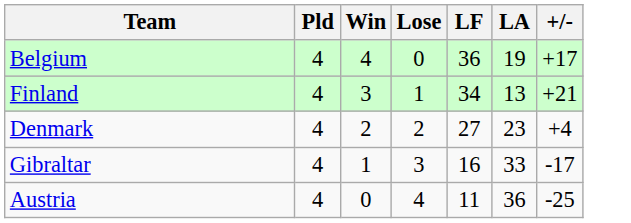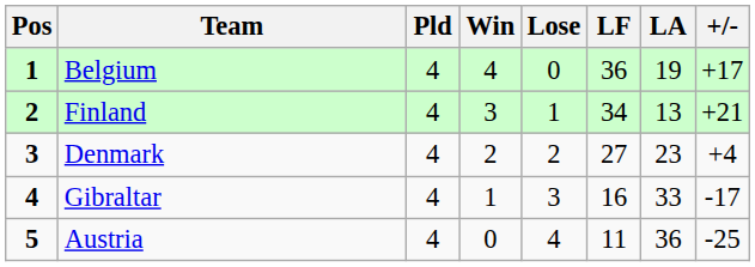 <table class="wikitable" style="font-size: 100%">
 <tr>
+<th width=20>Pos</th>
 <th width=200>Team</th>
 <th width=25>Pld</th>
 <th width=25>Win</th>
 <th width=25>Lose</th>
 <th width=25>LF</th>
 <th width=25>LA</th>
 <th width=25>+/-</th>
 </tr>
 <tr align=center style="background: #ccffcc;">
+<td><strong>1</strong></td>
 <td align="left"> <a href='#'>Belgium</a></td>
 <td>4</td>
 <td>4</td>
 <td>0</td>
 <td>36</td>
 <td>19</td>
 <td>+17</td>
 </tr>
 <tr align=center style="background: #ccffcc;">
+<td><strong>2</strong></td>
 <td align="left"> <a href='#'>Finland</a></td>
 <td>4</td>
 <td>3</td>
 <td>1</td>
 <td>34</td>
 <td>13</td>
 <td>+21</td>
 </tr>
 <tr align=center>
+<td><strong>3</strong></td>
 <td align="left"> <a href='#'>Denmark</a></td>
 <td>4</td>
 <td>2</td>
 <td>2</td>
 <td>27</td>
 <td>23</td>
 <td>+4</td>
 </tr>
 <tr align=center>
+<td><strong>4</strong></td>
 <td align="left"> <a href='#'>Gibraltar</a></td>
 <td>4</td>
 <td>1</td>
 <td>3</td>
 <td>16</td>
 <td>33</td>
 <td>-17</td>
 </tr>
 <tr align=center>
+<td><strong>5</strong></td>
 <td align="left"> <a href='#'>Austria</a></td>
 <td>4</td>
 <td>0</td>
 <td>4</td>
 <td>11</td>
 <td>36</td>
 <td>-25</td>
 </tr>
 </table>
